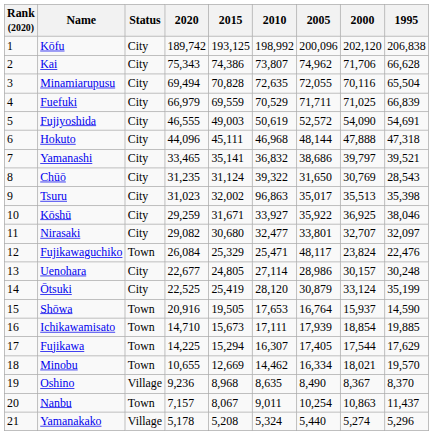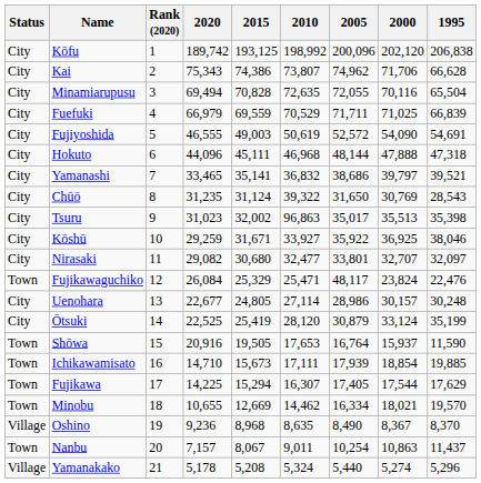 <table class="wikitable sortable">
 <tr>
+<th>Status</th>
+<th>Name</th>
 <th>Rank<br><small>(2020)</small></th>
-<th>Name</th>
-<th>Status</th>
 <th>2020</th>
 <th>2015</th>
 <th>2010</th>
 <th>2005</th>
 <th>2000</th>
 <th>1995</th>
 </tr>
 <tr>
+<td>City</td>
+<td><a href='#'>Kōfu</a></td>
 <td>1</td>
-<td><a href='#'>Kōfu</a></td>
-<td>City</td>
 <td>189,742</td>
 <td>193,125</td>
 <td>198,992</td>
 <td>200,096</td>
 <td>202,120</td>
 <td>206,838</td>
 </tr>
 <tr>
+<td>City</td>
+<td><a href='#'>Kai</a></td>
 <td>2</td>
-<td><a href='#'>Kai</a></td>
-<td>City</td>
 <td>75,343</td>
 <td>74,386</td>
 <td>73,807</td>
 <td>74,962</td>
 <td>71,706</td>
 <td>66,628</td>
 </tr>
 <tr>
+<td>City</td>
+<td><a href='#'>Minamiarupusu</a></td>
 <td>3</td>
-<td><a href='#'>Minamiarupusu</a></td>
-<td>City</td>
 <td>69,494</td>
 <td>70,828</td>
 <td>72,635</td>
 <td>72,055</td>
 <td>70,116</td>
 <td>65,504</td>
 </tr>
 <tr>
+<td>City</td>
+<td><a href='#'>Fuefuki</a></td>
 <td>4</td>
-<td><a href='#'>Fuefuki</a></td>
-<td>City</td>
 <td>66,979</td>
 <td>69,559</td>
 <td>70,529</td>
 <td>71,711</td>
 <td>71,025</td>
 <td>66,839</td>
 </tr>
 <tr>
+<td>City</td>
+<td><a href='#'>Fujiyoshida</a></td>
 <td>5</td>
-<td><a href='#'>Fujiyoshida</a></td>
-<td>City</td>
 <td>46,555</td>
 <td>49,003</td>
 <td>50,619</td>
 <td>52,572</td>
 <td>54,090</td>
 <td>54,691</td>
 </tr>
 <tr>
+<td>City</td>
+<td><a href='#'>Hokuto</a></td>
 <td>6</td>
-<td><a href='#'>Hokuto</a></td>
-<td>City</td>
 <td>44,096</td>
 <td>45,111</td>
 <td>46,968</td>
 <td>48,144</td>
 <td>47,888</td>
 <td>47,318</td>
 </tr>
 <tr>
+<td>City</td>
+<td><a href='#'>Yamanashi</a></td>
 <td>7</td>
-<td><a href='#'>Yamanashi</a></td>
-<td>City</td>
 <td>33,465</td>
 <td>35,141</td>
 <td>36,832</td>
 <td>38,686</td>
 <td>39,797</td>
 <td>39,521</td>
 </tr>
 <tr>
+<td>City</td>
+<td><a href='#'>Chūō</a></td>
 <td>8</td>
-<td><a href='#'>Chūō</a></td>
-<td>City</td>
 <td>31,235</td>
 <td>31,124</td>
 <td>39,322</td>
 <td>31,650</td>
 <td>30,769</td>
 <td>28,543</td>
 </tr>
 <tr>
+<td>City</td>
+<td><a href='#'>Tsuru</a></td>
 <td>9</td>
-<td><a href='#'>Tsuru</a></td>
-<td>City</td>
 <td>31,023</td>
 <td>32,002</td>
 <td>96,863</td>
 <td>35,017</td>
 <td>35,513</td>
 <td>35,398</td>
 </tr>
 <tr>
+<td>City</td>
+<td><a href='#'>Kōshū</a></td>
 <td>10</td>
-<td><a href='#'>Kōshū</a></td>
-<td>City</td>
 <td>29,259</td>
 <td>31,671</td>
 <td>33,927</td>
 <td>35,922</td>
 <td>36,925</td>
 <td>38,046</td>
 </tr>
 <tr>
+<td>City</td>
+<td><a href='#'>Nirasaki</a></td>
 <td>11</td>
-<td><a href='#'>Nirasaki</a></td>
-<td>City</td>
 <td>29,082</td>
 <td>30,680</td>
 <td>32,477</td>
 <td>33,801</td>
 <td>32,707</td>
 <td>32,097</td>
 </tr>
 <tr>
+<td>Town</td>
+<td><a href='#'>Fujikawaguchiko</a></td>
 <td>12</td>
-<td><a href='#'>Fujikawaguchiko</a></td>
-<td>Town</td>
 <td>26,084</td>
 <td>25,329</td>
 <td>25,471</td>
 <td>48,117</td>
 <td>23,824</td>
 <td>22,476</td>
 </tr>
 <tr>
+<td>City</td>
+<td><a href='#'>Uenohara</a></td>
 <td>13</td>
-<td><a href='#'>Uenohara</a></td>
-<td>City</td>
 <td>22,677</td>
 <td>24,805</td>
 <td>27,114</td>
 <td>28,986</td>
 <td>30,157</td>
 <td>30,248</td>
 </tr>
 <tr>
+<td>City</td>
+<td><a href='#'>Ōtsuki</a></td>
 <td>14</td>
-<td><a href='#'>Ōtsuki</a></td>
-<td>City</td>
 <td>22,525</td>
 <td>25,419</td>
 <td>28,120</td>
 <td>30,879</td>
 <td>33,124</td>
 <td>35,199</td>
 </tr>
 <tr>
+<td>Town</td>
+<td><a href='#'>Shōwa</a></td>
 <td>15</td>
-<td><a href='#'>Shōwa</a></td>
-<td>Town</td>
 <td>20,916</td>
 <td>19,505</td>
 <td>17,653</td>
 <td>16,764</td>
 <td>15,937</td>
-<td>14,590</td>
+<td>11,590</td>
 </tr>
 <tr>
+<td>Town</td>
+<td><a href='#'>Ichikawamisato</a></td>
 <td>16</td>
-<td><a href='#'>Ichikawamisato</a></td>
-<td>Town</td>
 <td>14,710</td>
 <td>15,673</td>
 <td>17,111</td>
 <td>17,939</td>
 <td>18,854</td>
 <td>19,885</td>
 </tr>
 <tr>
+<td>Town</td>
+<td><a href='#'>Fujikawa</a></td>
 <td>17</td>
-<td><a href='#'>Fujikawa</a></td>
-<td>Town</td>
 <td>14,225</td>
 <td>15,294</td>
 <td>16,307</td>
 <td>17,405</td>
 <td>17,544</td>
 <td>17,629</td>
 </tr>
 <tr>
+<td>Town</td>
+<td><a href='#'>Minobu</a></td>
 <td>18</td>
-<td><a href='#'>Minobu</a></td>
-<td>Town</td>
 <td>10,655</td>
 <td>12,669</td>
 <td>14,462</td>
 <td>16,334</td>
 <td>18,021</td>
 <td>19,570</td>
 </tr>
 <tr>
+<td>Village</td>
+<td><a href='#'>Oshino</a></td>
 <td>19</td>
-<td><a href='#'>Oshino</a></td>
-<td>Village</td>
 <td>9,236</td>
 <td>8,968</td>
 <td>8,635</td>
 <td>8,490</td>
 <td>8,367</td>
 <td>8,370</td>
 </tr>
 <tr>
+<td>Town</td>
+<td><a href='#'>Nanbu</a></td>
 <td>20</td>
-<td><a href='#'>Nanbu</a></td>
-<td>Town</td>
 <td>7,157</td>
 <td>8,067</td>
 <td>9,011</td>
 <td>10,254</td>
 <td>10,863</td>
 <td>11,437</td>
 </tr>
 <tr>
+<td>Village</td>
+<td><a href='#'>Yamanakako</a></td>
 <td>21</td>
-<td><a href='#'>Yamanakako</a></td>
-<td>Village</td>
 <td>5,178</td>
 <td>5,208</td>
 <td>5,324</td>
 <td>5,440</td>
 <td>5,274</td>
 <td>5,296</td>
 </tr>
 </table>
